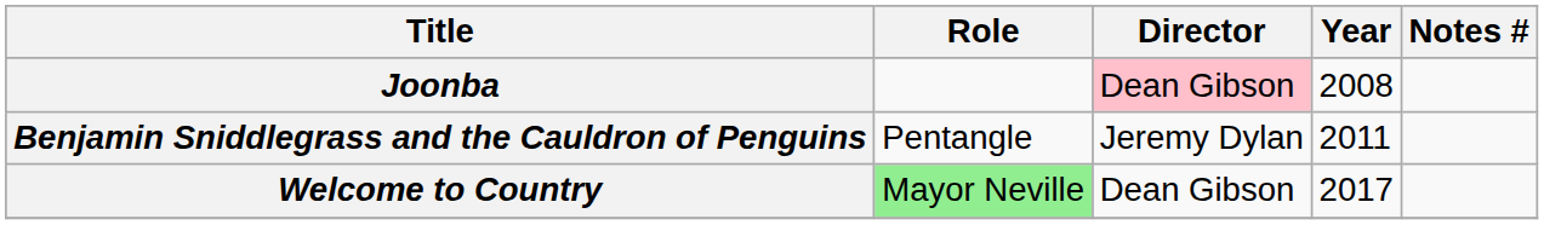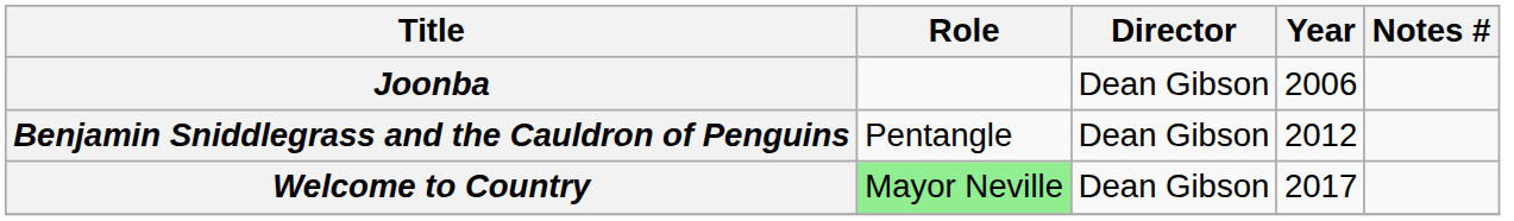 <table class="wikitable plainrowheaders sortable">
 <tr>
 <th scope="col" class="unsortable">Title</th>
 <th scope="col">Role</th>
 <th scope="col">Director</th>
 <th scope="col">Year</th>
 <th scope="col" class="unsortable">Notes #</th>
 </tr>
 <tr>
 <th scope="row"><em>Joonba</em></th>
 <td></td>
-<td style="background: pink;">Dean Gibson</td>
-<td>2008</td>
+<td>Dean Gibson</td>
+<td>2006</td>
 <td></td>
 </tr>
 <tr>
 <th scope="row"><em>Benjamin Sniddlegrass and the Cauldron of Penguins</em></th>
 <td>Pentangle</td>
-<td>Jeremy Dylan</td>
-<td>2011</td>
+<td>Dean Gibson</td>
+<td>2012</td>
 <td></td>
 </tr>
 <tr>
 <th scope="row"><em>Welcome to Country</em></th>
 <td style="background: lightgreen;">Mayor Neville</td>
 <td>Dean Gibson</td>
 <td>2017</td>
 <td></td>
 </tr>
 <tr>
 </tr>
 </table>
